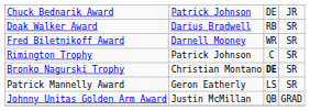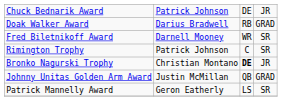 <table class="wikitable">
 <tr>
 <td><a href='#'>Chuck Bednarik Award</a></td>
 <td><a href='#'>Patrick Johnson</a></td>
 <td align=center>DE</td>
 <td align=center>JR</td>
 </tr>
 <tr>
 <td><a href='#'>Doak Walker Award</a></td>
 <td><a href='#'>Darius Bradwell</a></td>
 <td align=center>RB</td>
-<td align=center>SR</td>
+<td align=center>GRAD</td>
 </tr>
 <tr>
 <td><a href='#'>Fred Biletnikoff Award</a></td>
 <td><a href='#'>Darnell Mooney</a></td>
 <td align=center>WR</td>
 <td align=center>SR</td>
 </tr>
 <tr>
 <td><a href='#'>Rimington Trophy</a></td>
 <td>Patrick Johnson</td>
 <td align=center>C</td>
 <td align=center>SR</td>
 </tr>
 <tr>
 <td><a href='#'>Bronko Nagurski Trophy</a></td>
 <td>Christian Montano</td>
 <td align=center><strong>DE</strong></td>
-<td align=center>SR</td>
+<td align=center>JR</td>
+</tr>
+<tr>
+<td><a href='#'>Johnny Unitas Golden Arm Award</a></td>
+<td>Justin McMillan</td>
+<td align=center>QB</td>
+<td align=center>GRAD</td>
 </tr>
 <tr>
 <td>Patrick Mannelly Award</td>
 <td>Geron Eatherly</td>
 <td align=center>LS</td>
 <td align=center>SR</td>
 </tr>
 <tr>
-<td><a href='#'>Johnny Unitas Golden Arm Award</a></td>
-<td>Justin McMillan</td>
-<td align=center>QB</td>
-<td align=center>GRAD</td>
-</tr>
-<tr>
 </tr>
 </table>
